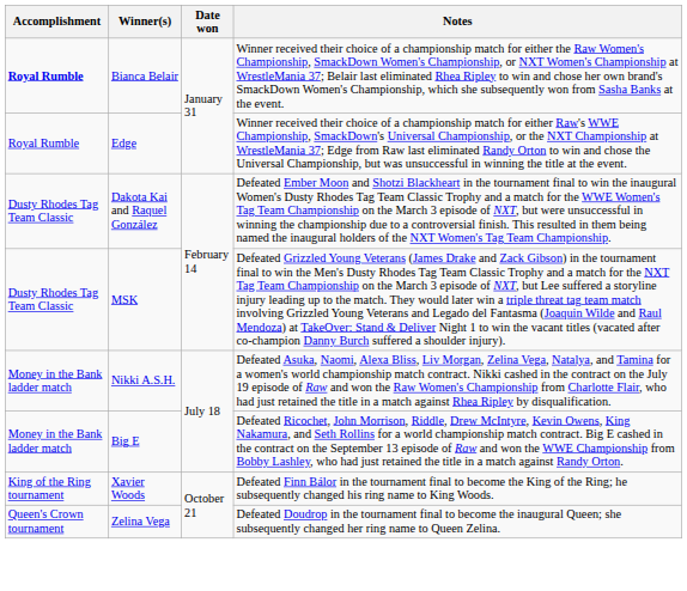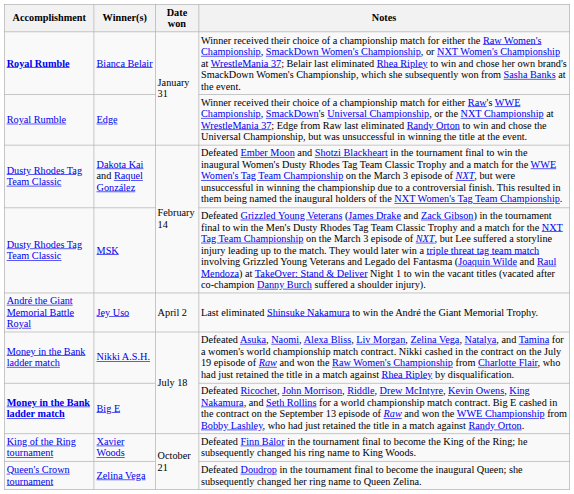 <table class="wikitable" style="width:100%;">
 <tr>
 <th>Accomplishment</th>
 <th>Winner(s)</th>
 <th>Date won</th>
 <th>Notes</th>
 </tr>
 <tr>
 <td><strong><a href='#'>Royal Rumble</a><br></strong></td>
 <td><a href='#'>Bianca Belair</a></td>
 <td rowspan=2>January 31</td>
 <td>Winner received their choice of a championship match for either the <a href='#'>Raw Women's Championship</a>, <a href='#'>SmackDown Women's Championship</a>, or <a href='#'>NXT Women's Championship</a> at <a href='#'>WrestleMania 37</a>; Belair last eliminated <a href='#'>Rhea Ripley</a> to win and chose her own brand's SmackDown Women's Championship, which she subsequently won from <a href='#'>Sasha Banks</a> at the event.</td>
 </tr>
 <tr>
 <td><a href='#'>Royal Rumble</a><br></td>
 <td><a href='#'>Edge</a></td>
 <td>Winner received their choice of a championship match for either <a href='#'>Raw</a>'s <a href='#'>WWE Championship</a>, <a href='#'>SmackDown</a>'s <a href='#'>Universal Championship</a>, or the <a href='#'>NXT Championship</a> at <a href='#'>WrestleMania 37</a>; Edge from Raw last eliminated <a href='#'>Randy Orton</a> to win and chose the Universal Championship, but was unsuccessful in winning the title at the event.</td>
 </tr>
 <tr>
 <td><a href='#'>Dusty Rhodes Tag Team Classic</a><br></td>
 <td><a href='#'>Dakota Kai</a> and <a href='#'>Raquel González</a></td>
 <td rowspan=2>February 14</td>
 <td>Defeated <a href='#'>Ember Moon</a> and <a href='#'>Shotzi Blackheart</a> in the tournament final to win the inaugural Women's Dusty Rhodes Tag Team Classic Trophy and a match for the <a href='#'>WWE Women's Tag Team Championship</a> on the March 3 episode of <em><a href='#'>NXT</a></em>, but were unsuccessful in winning the championship due to a controversial finish. This resulted in them being named the inaugural holders of the <a href='#'>NXT Women's Tag Team Championship</a>.</td>
 </tr>
 <tr>
 <td><a href='#'>Dusty Rhodes Tag Team Classic</a><br></td>
 <td><a href='#'>MSK</a><br></td>
 <td>Defeated <a href='#'>Grizzled Young Veterans</a> (<a href='#'>James Drake</a> and <a href='#'>Zack Gibson</a>) in the tournament final to win the Men's Dusty Rhodes Tag Team Classic Trophy and a match for the <a href='#'>NXT Tag Team Championship</a> on the March 3 episode of <em><a href='#'>NXT</a></em>, but Lee suffered a storyline injury leading up to the match. They would later win a <a href='#'>triple threat tag team match</a> involving Grizzled Young Veterans and Legado del Fantasma (<a href='#'>Joaquin Wilde</a> and <a href='#'>Raul Mendoza</a>) at <a href='#'>TakeOver: Stand & Deliver</a> Night 1 to win the vacant titles (vacated after co-champion <a href='#'>Danny Burch</a> suffered a shoulder injury).</td>
 </tr>
 <tr>
+<td><a href='#'>André the Giant Memorial Battle Royal</a></td>
+<td><a href='#'>Jey Uso</a></td>
+<td>April 2<br></td>
+<td>Last eliminated <a href='#'>Shinsuke Nakamura</a> to win the André the Giant Memorial Trophy.</td>
+</tr>
+<tr>
 <td><a href='#'>Money in the Bank ladder match</a><br></td>
 <td><a href='#'>Nikki A.S.H.</a></td>
 <td rowspan=2>July 18</td>
 <td>Defeated <a href='#'>Asuka</a>, <a href='#'>Naomi</a>, <a href='#'>Alexa Bliss</a>, <a href='#'>Liv Morgan</a>, <a href='#'>Zelina Vega</a>, <a href='#'>Natalya</a>, and <a href='#'>Tamina</a> for a women's world championship match contract. Nikki cashed in the contract on the July 19 episode of <em><a href='#'>Raw</a></em> and won the <a href='#'>Raw Women's Championship</a> from <a href='#'>Charlotte Flair</a>, who had just retained the title in a match against <a href='#'>Rhea Ripley</a> by disqualification.</td>
 </tr>
 <tr>
-<td><a href='#'>Money in the Bank ladder match</a><br></td>
+<td><strong><a href='#'>Money in the Bank ladder match</a><br></strong></td>
 <td><a href='#'>Big E</a></td>
 <td>Defeated <a href='#'>Ricochet</a>, <a href='#'>John Morrison</a>, <a href='#'>Riddle</a>, <a href='#'>Drew McIntyre</a>, <a href='#'>Kevin Owens</a>, <a href='#'>King Nakamura</a>, and <a href='#'>Seth Rollins</a> for a world championship match contract. Big E cashed in the contract on the September 13 episode of <em><a href='#'>Raw</a></em> and won the <a href='#'>WWE Championship</a> from <a href='#'>Bobby Lashley</a>, who had just retained the title in a match against <a href='#'>Randy Orton</a>.</td>
 </tr>
 <tr>
 <td><a href='#'>King of the Ring tournament</a></td>
 <td><a href='#'>Xavier Woods</a></td>
 <td rowspan=2>October 21</td>
 <td>Defeated <a href='#'>Finn Bálor</a> in the tournament final to become the King of the Ring; he subsequently changed his ring name to King Woods.</td>
 </tr>
 <tr>
 <td><a href='#'>Queen's Crown tournament</a></td>
 <td><a href='#'>Zelina Vega</a></td>
 <td>Defeated <a href='#'>Doudrop</a> in the tournament final to become the inaugural Queen; she subsequently changed her ring name to Queen Zelina.</td>
 </tr>
 </table>
